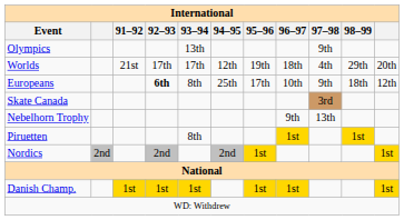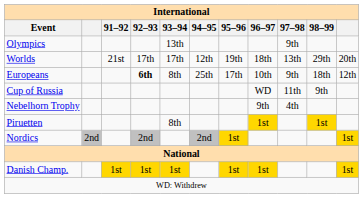 <table class="wikitable" style="text-align:center">
 <tr>
 <th style="background-color: #ffdead; " colspan=11 align=center>International</th>
 </tr>
 <tr>
 <th>Event</th>
 <th></th>
 <th>91–92</th>
 <th>92–93</th>
 <th>93–94</th>
 <th>94–95</th>
 <th>95–96</th>
 <th>96–97</th>
 <th>97–98</th>
 <th>98–99</th>
 <th></th>
 </tr>
 <tr>
 <td align=left><a href='#'>Olympics</a></td>
 <td></td>
 <td></td>
 <td></td>
 <td>13th</td>
 <td></td>
 <td></td>
 <td></td>
 <td>9th</td>
 <td></td>
 <td></td>
 </tr>
 <tr>
 <td align=left><a href='#'>Worlds</a></td>
 <td></td>
 <td>21st</td>
 <td>17th</td>
 <td>17th</td>
 <td>12th</td>
 <td>19th</td>
 <td>18th</td>
-<td>4th</td>
+<td>13th</td>
 <td>29th</td>
 <td>20th</td>
 </tr>
 <tr>
 <td align=left><a href='#'>Europeans</a></td>
 <td></td>
 <td></td>
 <td><strong>6th</strong></td>
 <td>8th</td>
 <td>25th</td>
 <td>17th</td>
 <td>10th</td>
 <td>9th</td>
 <td>18th</td>
 <td>12th</td>
 </tr>
 <tr>
-<td align=left> <a href='#'>Skate Canada</a></td>
+<td align=left> <a href='#'>Cup of Russia</a></td>
 <td></td>
 <td></td>
 <td></td>
 <td></td>
 <td></td>
 <td></td>
-<td></td>
-<td bgcolor=cc9966>3rd</td>
-<td></td>
+<td>WD</td>
+<td>11th</td>
+<td>9th</td>
 <td></td>
 </tr>
 <tr>
 <td align=left><a href='#'>Nebelhorn Trophy</a></td>
 <td></td>
 <td></td>
 <td></td>
 <td></td>
 <td></td>
 <td></td>
 <td>9th</td>
-<td>13th</td>
+<td>4th</td>
 <td></td>
 <td></td>
 </tr>
 <tr>
 <td align=left><a href='#'>Piruetten</a></td>
 <td></td>
 <td></td>
 <td></td>
 <td>8th</td>
 <td></td>
 <td></td>
 <td bgcolor=gold>1st</td>
 <td></td>
 <td bgcolor=gold>1st</td>
 <td></td>
 </tr>
 <tr>
 <td align=left><a href='#'>Nordics</a></td>
 <td bgcolor=silver>2nd</td>
 <td></td>
 <td bgcolor=silver>2nd</td>
 <td></td>
 <td bgcolor=silver>2nd</td>
 <td bgcolor=gold>1st</td>
 <td></td>
 <td></td>
 <td></td>
 <td bgcolor=gold>1st</td>
 </tr>
 <tr>
 <th style="background-color: #ffdead; " colspan=11 align=center>National</th>
 </tr>
 <tr>
 <td align=left><a href='#'>Danish Champ.</a></td>
 <td></td>
 <td bgcolor=gold>1st</td>
 <td bgcolor=gold>1st</td>
 <td bgcolor=gold>1st</td>
 <td></td>
 <td bgcolor=gold>1st</td>
 <td bgcolor=gold>1st</td>
 <td></td>
 <td></td>
 <td bgcolor=gold>1st</td>
 </tr>
 <tr>
 <td colspan=11 align=center><small> WD: Withdrew </small></td>
 </tr>
 </table>
